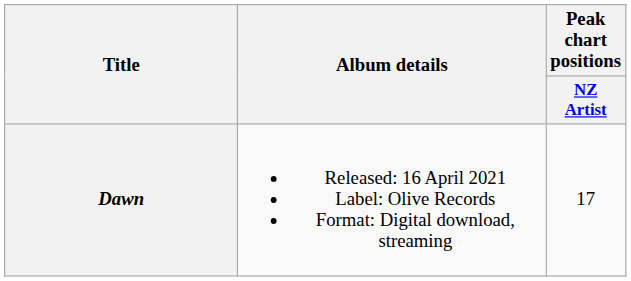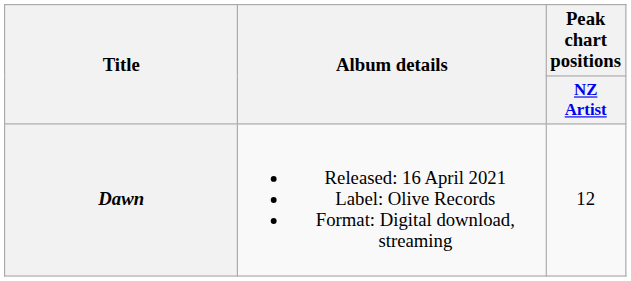 <table class="wikitable plainrowheaders" style="text-align:center;">
 <tr>
 <th scope="col" rowspan="2" style="width:12em;">Title</th>
 <th scope="col" rowspan="2" style="width:16em;">Album details</th>
 <th scope="col" colspan="1">Peak chart positions</th>
 </tr>
 <tr>
 <th scope="col" style="width:3em;font-size:90%;"><a href='#'>NZ<br>Artist</a><br></th>
 </tr>
 <tr>
 <th scope="row"><em>Dawn</em></th>
 <td><br><ul><li>Released: 16 April 2021</li><li>Label: Olive Records</li><li>Format: Digital download, streaming</li></ul></td>
-<td>17</td>
+<td>12</td>
 </tr>
 </table>
